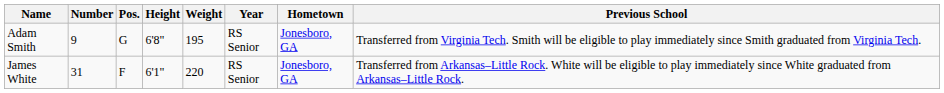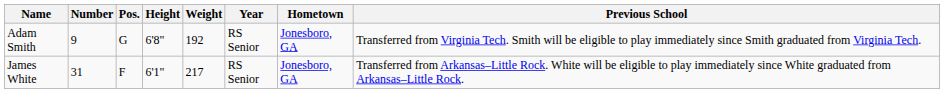 <table class="wikitable sortable" border="1">
 <tr>
 <th>Name</th>
 <th>Number</th>
 <th>Pos.</th>
 <th>Height</th>
 <th>Weight</th>
 <th>Year</th>
 <th>Hometown</th>
 <th class="unsortable">Previous School</th>
 </tr>
 <tr>
 <td>Adam Smith</td>
 <td>9</td>
 <td>G</td>
 <td>6'8"</td>
-<td>195</td>
+<td>192</td>
 <td>RS Senior</td>
 <td><a href='#'>Jonesboro, GA</a></td>
 <td>Transferred from <a href='#'>Virginia Tech</a>. Smith will be eligible to play immediately since Smith graduated from <a href='#'>Virginia Tech</a>.</td>
 </tr>
 <tr>
 <td>James White</td>
 <td>31</td>
 <td>F</td>
 <td>6'1"</td>
-<td>220</td>
+<td>217</td>
 <td>RS Senior</td>
 <td><a href='#'>Jonesboro, GA</a></td>
 <td>Transferred from <a href='#'>Arkansas–Little Rock</a>. White will be eligible to play immediately since White graduated from <a href='#'>Arkansas–Little Rock</a>.</td>
 </tr>
 </table>
